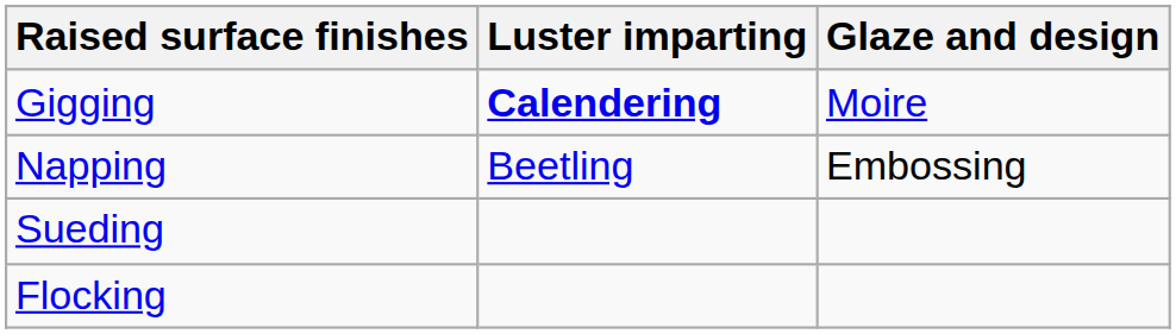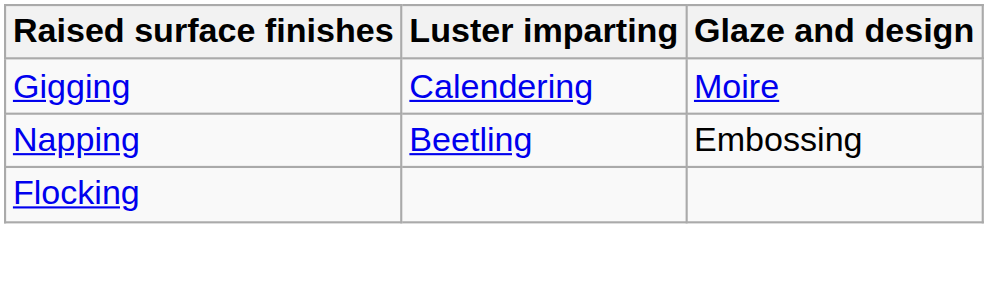 <table class="wikitable">
 <tr>
 <th>Raised surface finishes</th>
 <th>Luster imparting</th>
 <th>Glaze and design</th>
 </tr>
 <tr>
 <td><a href='#'>Gigging</a></td>
-<td><strong><a href='#'>Calendering</a></strong></td>
+<td><a href='#'>Calendering</a></td>
 <td><a href='#'>Moire</a></td>
 </tr>
 <tr>
 <td><a href='#'>Napping</a></td>
 <td><a href='#'>Beetling</a></td>
 <td>Embossing</td>
 </tr>
 <tr>
-<td><a href='#'>Sueding</a></td>
-<td></td>
-<td></td>
-</tr>
-<tr>
 <td><a href='#'>Flocking</a></td>
 <td></td>
 </tr>
 </table>
